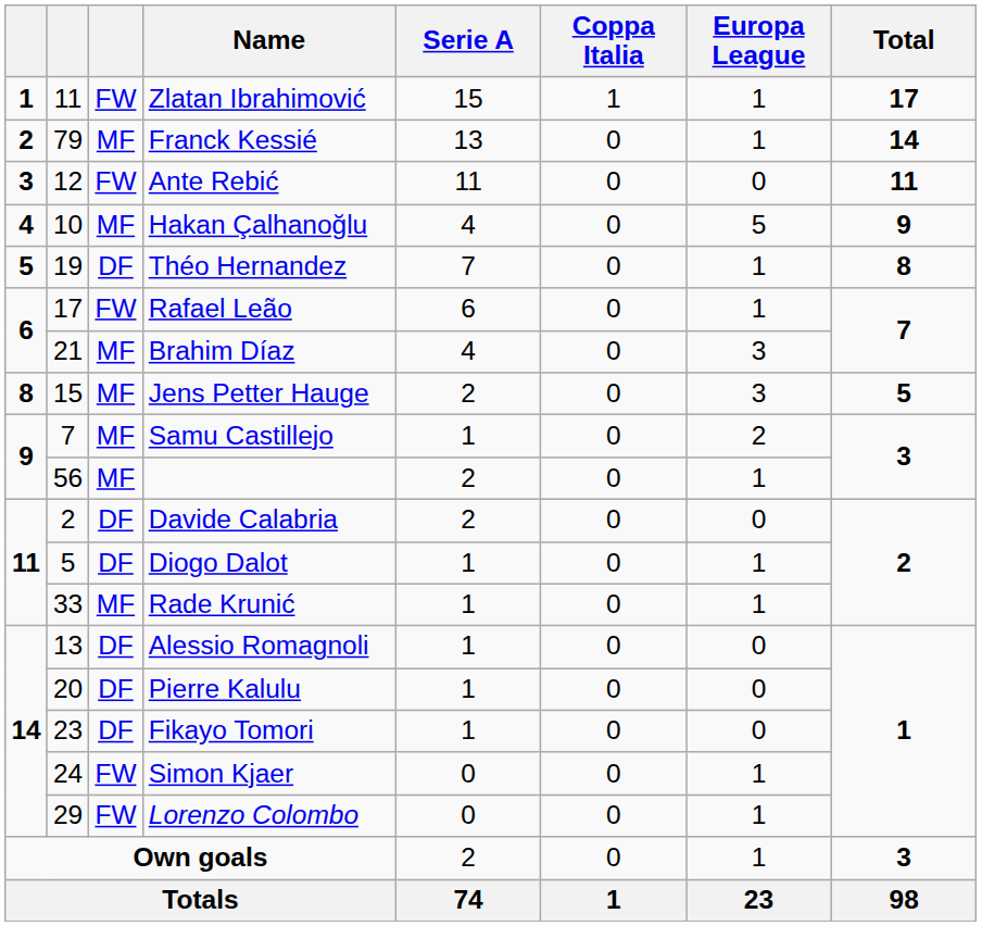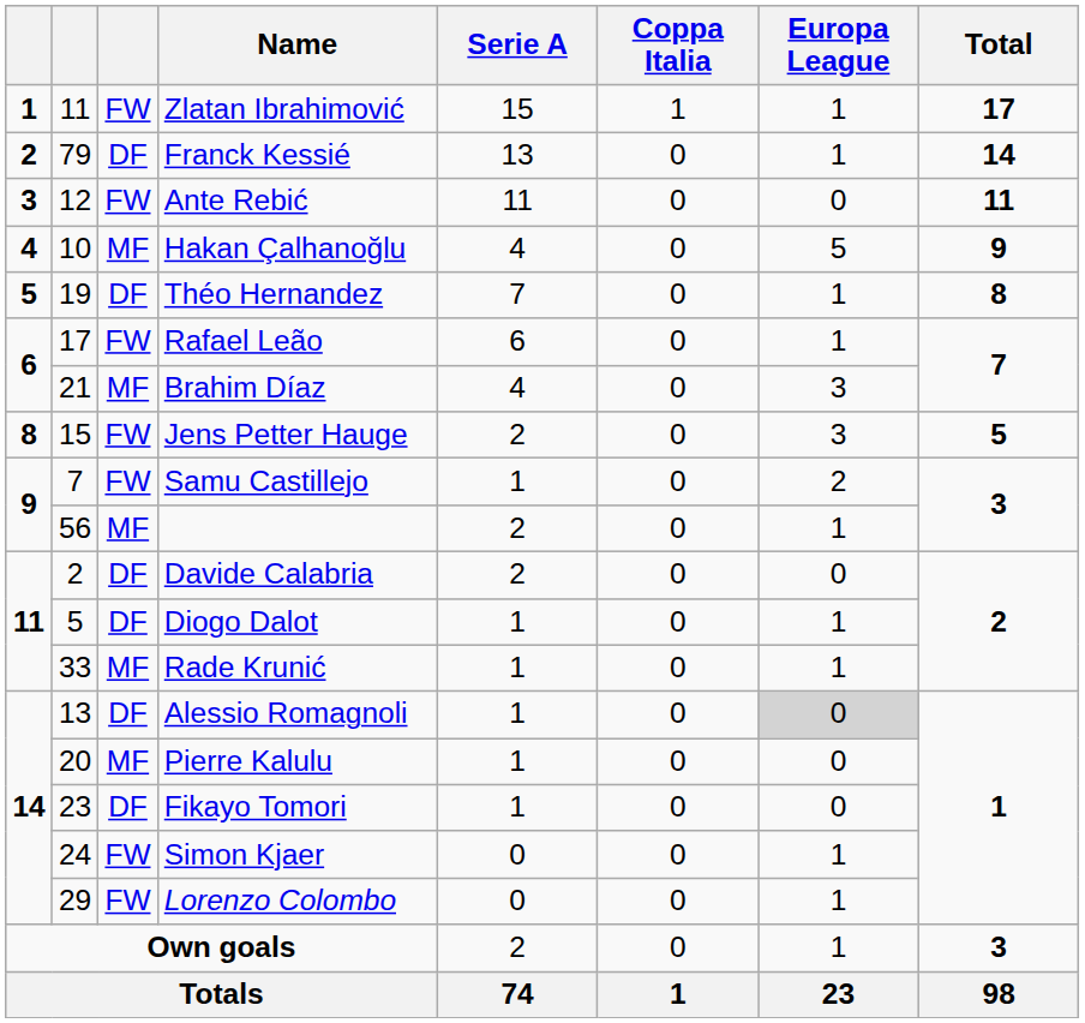 <table class="wikitable" style="text-align:center">
 <tr>
 <th width=15></th>
 <th width=15></th>
 <th width=15></th>
 <th width=145>Name</th>
 <th width=80><a href='#'>Serie A</a></th>
 <th width=80><a href='#'>Coppa Italia</a></th>
 <th width=80><a href='#'>Europa League</a></th>
 <th width=80>Total</th>
 </tr>
 <tr>
 <td rowspan="1"><strong>1</strong></td>
 <td>11</td>
 <td><a href='#'>FW</a></td>
 <td align=left> <a href='#'>Zlatan Ibrahimović</a></td>
 <td>15</td>
 <td>1</td>
 <td>1</td>
 <td><strong>17</strong></td>
 </tr>
 <tr>
 <td rowspan="1"><strong>2</strong></td>
 <td>79</td>
-<td><a href='#'>MF</a></td>
+<td><a href='#'>DF</a></td>
 <td align=left> <a href='#'>Franck Kessié</a></td>
 <td>13</td>
 <td>0</td>
 <td>1</td>
 <td><strong>14</strong></td>
 </tr>
 <tr>
 <td rowspan="1"><strong>3</strong></td>
 <td>12</td>
 <td><a href='#'>FW</a></td>
 <td align=left> <a href='#'>Ante Rebić</a></td>
 <td>11</td>
 <td>0</td>
 <td>0</td>
 <td><strong>11</strong></td>
 </tr>
 <tr>
 <td rowspan="1"><strong>4</strong></td>
 <td>10</td>
 <td><a href='#'>MF</a></td>
 <td align=left> <a href='#'>Hakan Çalhanoğlu</a></td>
 <td>4</td>
 <td>0</td>
 <td>5</td>
 <td><strong>9</strong></td>
 </tr>
 <tr>
 <td rowspan="1"><strong>5</strong></td>
 <td>19</td>
 <td><a href='#'>DF</a></td>
 <td align="left"> <a href='#'>Théo Hernandez</a></td>
 <td>7</td>
 <td>0</td>
 <td>1</td>
 <td><strong>8</strong></td>
 </tr>
 <tr>
 <td rowspan="2"><strong>6</strong></td>
 <td>17</td>
 <td><a href='#'>FW</a></td>
 <td align=left> <a href='#'>Rafael Leão</a></td>
 <td>6</td>
 <td>0</td>
 <td>1</td>
 <td rowspan="2"><strong>7</strong></td>
 </tr>
 <tr>
 <td>21</td>
 <td><a href='#'>MF</a></td>
 <td align=left> <a href='#'>Brahim Díaz</a></td>
 <td>4</td>
 <td>0</td>
 <td>3</td>
 </tr>
 <tr>
 <td><strong>8</strong></td>
 <td>15</td>
-<td><a href='#'>MF</a></td>
+<td><a href='#'>FW</a></td>
 <td align="left"> <a href='#'>Jens Petter Hauge</a></td>
 <td>2</td>
 <td>0</td>
 <td>3</td>
 <td><strong>5</strong></td>
 </tr>
 <tr>
 <td rowspan=2><strong>9</strong></td>
 <td>7</td>
-<td><a href='#'>MF</a></td>
+<td><a href='#'>FW</a></td>
 <td align=left> <a href='#'>Samu Castillejo</a></td>
 <td>1</td>
 <td>0</td>
 <td>2</td>
 <td rowspan=2><strong>3</strong></td>
 </tr>
 <tr>
 <td>56</td>
 <td><a href='#'>MF</a></td>
 <td></td>
 <td>2</td>
 <td>0</td>
 <td>1</td>
 </tr>
 <tr>
 <td rowspan=3><strong>11</strong></td>
 <td>2</td>
 <td><a href='#'>DF</a></td>
 <td align=left> <a href='#'>Davide Calabria</a></td>
 <td>2</td>
 <td>0</td>
 <td>0</td>
 <td rowspan=3><strong>2</strong></td>
 </tr>
 <tr>
 <td>5</td>
 <td><a href='#'>DF</a></td>
 <td align=left> <a href='#'>Diogo Dalot</a></td>
 <td>1</td>
 <td>0</td>
 <td>1</td>
 </tr>
 <tr>
 <td>33</td>
 <td><a href='#'>MF</a></td>
 <td align=left> <a href='#'>Rade Krunić</a></td>
 <td>1</td>
 <td>0</td>
 <td>1</td>
 </tr>
 <tr>
 <td rowspan=5><strong>14</strong></td>
 <td>13</td>
 <td><a href='#'>DF</a></td>
 <td align=left> <a href='#'>Alessio Romagnoli</a></td>
 <td>1</td>
 <td>0</td>
-<td>0</td>
+<td style="background: lightgrey;">0</td>
 <td rowspan=5><strong>1</strong></td>
 </tr>
 <tr>
 <td>20</td>
-<td><a href='#'>DF</a></td>
+<td><a href='#'>MF</a></td>
 <td align=left> <a href='#'>Pierre Kalulu</a></td>
 <td>1</td>
 <td>0</td>
 <td>0</td>
 </tr>
 <tr>
 <td>23</td>
 <td><a href='#'>DF</a></td>
 <td align=left> <a href='#'>Fikayo Tomori</a></td>
 <td>1</td>
 <td>0</td>
 <td>0</td>
 </tr>
 <tr>
 <td>24</td>
 <td><a href='#'>FW</a></td>
 <td align=left> <a href='#'>Simon Kjaer</a></td>
 <td>0</td>
 <td>0</td>
 <td>1</td>
 </tr>
 <tr>
 <td>29</td>
 <td><a href='#'>FW</a></td>
 <td align=left> <em><a href='#'>Lorenzo Colombo</a></em></td>
 <td>0</td>
 <td>0</td>
 <td>1</td>
 </tr>
 <tr>
 <td colspan=4><strong>Own goals</strong></td>
 <td>2</td>
 <td>0</td>
 <td>1</td>
 <td><strong>3</strong></td>
 </tr>
 <tr>
 <th colspan=4>Totals</th>
 <th>74</th>
 <th>1</th>
 <th>23</th>
 <th>98</th>
 </tr>
 </table>
